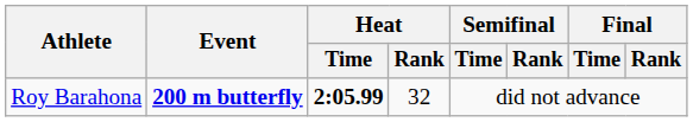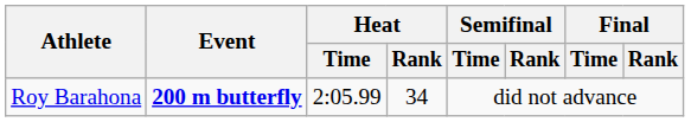 <table class=wikitable style="font-size:90%">
 <tr>
 <th rowspan="2">Athlete</th>
 <th rowspan="2">Event</th>
 <th colspan="2">Heat</th>
 <th colspan="2">Semifinal</th>
 <th colspan="2">Final</th>
 </tr>
 <tr style="font-size:95%">
 <th>Time</th>
 <th>Rank</th>
 <th>Time</th>
 <th>Rank</th>
 <th>Time</th>
 <th>Rank</th>
 </tr>
 <tr align=center>
 <td align=left><a href='#'>Roy Barahona</a></td>
 <td align=left><strong><a href='#'>200 m butterfly</a></strong></td>
-<td><strong>2:05.99</strong></td>
-<td>32</td>
+<td>2:05.99</td>
+<td>34</td>
 <td colspan=4>did not advance</td>
 </tr>
 </table>
